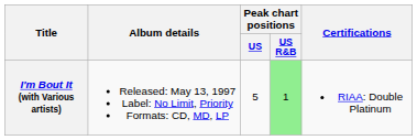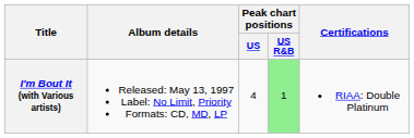 <table class="wikitable plainrowheaders" style="text-align:center;">
 <tr>
 <th scope="col" rowspan="2" style="width:10em;">Title</th>
 <th scope="col" rowspan="2" style="width:18em;">Album details</th>
 <th scope="col" colspan="2">Peak chart positions</th>
 <th scope="col" rowspan="2" style="width:12em;"><a href='#'>Certifications</a></th>
 </tr>
 <tr>
 <th style="width:3em;font-size:90%;"><a href='#'>US</a><br></th>
 <th style="width:3em;font-size:90%;"><a href='#'>US R&B</a><br></th>
 </tr>
 <tr>
 <th scope="row"><em><a href='#'>I'm Bout It</a></em><br><small>(with Various artists)</small></th>
 <td><br><ul><li>Released: May 13, 1997</li><li>Label: <a href='#'>No Limit</a>, <a href='#'>Priority</a></li><li>Formats: CD, <a href='#'>MD</a>, <a href='#'>LP</a></li></ul></td>
-<td>5</td>
+<td>4</td>
 <td style="background: lightgreen;">1</td>
 <td><br><ul><li><a href='#'>RIAA</a>: Double Platinum</li></ul></td>
 </tr>
 </table>
